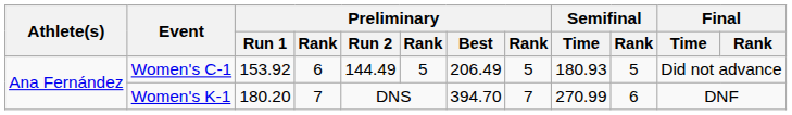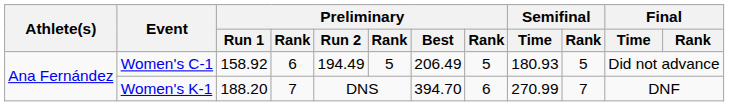 <table class="wikitable" style="font-size:90%">
 <tr>
 <th rowspan=2>Athlete(s)</th>
 <th rowspan=2>Event</th>
 <th colspan="6">Preliminary</th>
 <th colspan="2">Semifinal</th>
 <th colspan="2">Final</th>
 </tr>
 <tr style="font-size:95%">
 <th>Run 1</th>
 <th>Rank</th>
 <th>Run 2</th>
 <th>Rank</th>
 <th>Best</th>
 <th>Rank</th>
 <th>Time</th>
 <th>Rank</th>
 <th>Time</th>
 <th>Rank</th>
 </tr>
 <tr align=center>
 <td align=left rowspan="2"><a href='#'>Ana Fernández</a></td>
 <td align=left><a href='#'>Women's C-1</a></td>
-<td>153.92</td>
+<td>158.92</td>
 <td>6</td>
-<td>144.49</td>
+<td>194.49</td>
 <td>5</td>
 <td>206.49</td>
 <td>5</td>
 <td>180.93</td>
 <td>5</td>
 <td colspan=2>Did not advance</td>
 </tr>
 <tr align=center>
 <td align=left><a href='#'>Women's K-1</a></td>
-<td>180.20</td>
+<td>188.20</td>
 <td>7</td>
 <td colspan=2>DNS</td>
 <td>394.70</td>
+<td>6</td>
+<td>270.99</td>
 <td>7</td>
-<td>270.99</td>
-<td>6</td>
 <td colspan=2>DNF</td>
 </tr>
 </table>
